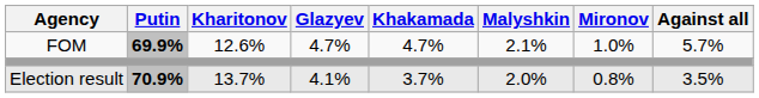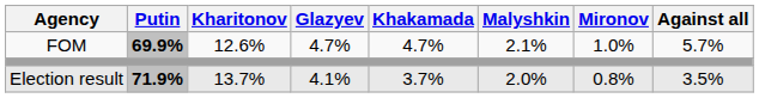 <table class=wikitable style="text-align:center; font-size:90%; line-height:14px">
 <tr>
 <th>Agency</th>
 <th><a href='#'>Putin</a></th>
 <th><a href='#'>Kharitonov</a></th>
 <th><a href='#'>Glazyev</a></th>
 <th><a href='#'>Khakamada</a></th>
 <th><a href='#'>Malyshkin</a></th>
 <th><a href='#'>Mironov</a></th>
 <th>Against all</th>
 </tr>
 <tr>
 <td>FOM</td>
 <td style="background:#C0C0C0"><strong>69.9%</strong></td>
 <td>12.6%</td>
 <td>4.7%</td>
 <td>4.7%</td>
 <td>2.1%</td>
 <td>1.0%</td>
 <td>5.7%</td>
 </tr>
 <tr>
 <th colspan="8" style="background:#A0A0A0"></th>
 </tr>
 <tr style="background-color:#E9E9E9;">
 <td>Election result</td>
-<td style="background:#C0C0C0"><strong>70.9%</strong></td>
+<td style="background:#C0C0C0"><strong>71.9%</strong></td>
 <td>13.7%</td>
 <td>4.1%</td>
 <td>3.7%</td>
 <td>2.0%</td>
 <td>0.8%</td>
 <td>3.5%</td>
 </tr>
 </table>
